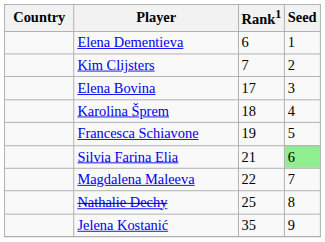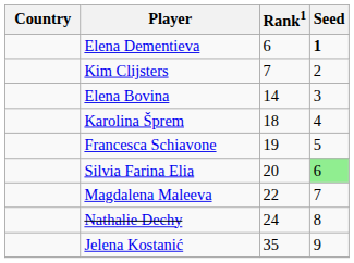 <table class="sortable wikitable">
 <tr>
 <th width="70">Country</th>
 <th width="175">Player</th>
 <th>Rank<sup>1</sup></th>
 <th>Seed</th>
 </tr>
 <tr>
 <td></td>
 <td><a href='#'>Elena Dementieva</a></td>
 <td>6</td>
-<td>1</td>
+<td><strong>1</strong></td>
 </tr>
 <tr>
 <td></td>
 <td><a href='#'>Kim Clijsters</a></td>
 <td>7</td>
 <td>2</td>
 </tr>
 <tr>
 <td></td>
 <td><a href='#'>Elena Bovina</a></td>
-<td>17</td>
+<td>14</td>
 <td>3</td>
 </tr>
 <tr>
 <td></td>
 <td><a href='#'>Karolina Šprem</a></td>
 <td>18</td>
 <td>4</td>
 </tr>
 <tr>
 <td></td>
 <td><a href='#'>Francesca Schiavone</a></td>
 <td>19</td>
 <td>5</td>
 </tr>
 <tr>
 <td></td>
 <td><a href='#'>Silvia Farina Elia</a></td>
-<td>21</td>
+<td>20</td>
 <td style="background: lightgreen;">6</td>
 </tr>
 <tr>
 <td></td>
 <td><a href='#'>Magdalena Maleeva</a></td>
 <td>22</td>
 <td>7</td>
 </tr>
 <tr>
 <td></td>
 <td><s><a href='#'>Nathalie Dechy</a></s></td>
-<td>25</td>
+<td>24</td>
 <td>8</td>
 </tr>
 <tr>
 <td></td>
 <td><a href='#'>Jelena Kostanić</a></td>
 <td>35</td>
 <td>9</td>
 </tr>
 <tr>
 </tr>
 </table>
